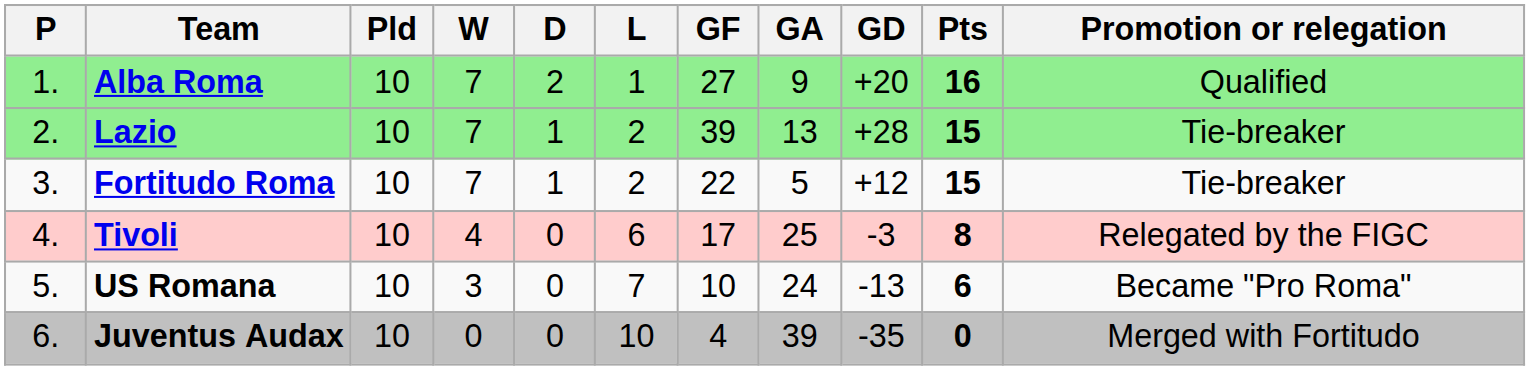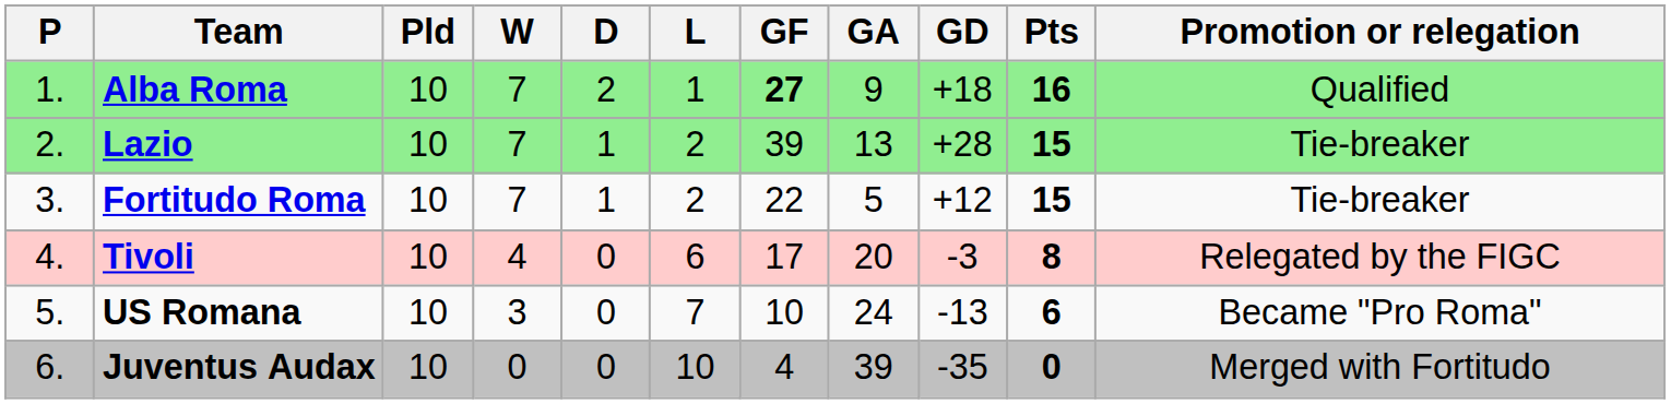 <table class="wikitable sortable" style="text-align: center;">
 <tr>
 <th width=33>P<br></th>
 <th>Team<br></th>
 <th width=33>Pld<br></th>
 <th width=33>W<br></th>
 <th width=33>D<br></th>
 <th width=33>L<br></th>
 <th width=33>GF<br></th>
 <th width=33>GA<br></th>
 <th width=33>GD<br></th>
 <th width=33>Pts<br></th>
 <th class="unsortable" width=250>Promotion or relegation<br></th>
 </tr>
 <tr style="background: #90EE90;">
 <td>1.</td>
 <td align="left"><strong><a href='#'>Alba Roma</a></strong></td>
 <td>10</td>
 <td>7</td>
 <td>2</td>
 <td>1</td>
-<td>27</td>
+<td><strong>27</strong></td>
 <td>9</td>
-<td>+20</td>
+<td>+18</td>
 <td><strong>16</strong></td>
 <td>Qualified</td>
 </tr>
 <tr style="background: #90EE90;">
 <td>2.</td>
 <td align="left"><strong><a href='#'>Lazio</a></strong></td>
 <td>10</td>
 <td>7</td>
 <td>1</td>
 <td>2</td>
 <td>39</td>
 <td>13</td>
 <td>+28</td>
 <td><strong>15</strong></td>
 <td rowspan="1">Tie-breaker</td>
 </tr>
 <tr>
 <td>3.</td>
 <td align="left"><strong><a href='#'>Fortitudo Roma</a></strong></td>
 <td>10</td>
 <td>7</td>
 <td>1</td>
 <td>2</td>
 <td>22</td>
 <td>5</td>
 <td>+12</td>
 <td><strong>15</strong></td>
 <td rowspan="1">Tie-breaker</td>
 </tr>
 <tr style="background:#FFCCCC">
 <td>4.</td>
 <td align="left"><strong><a href='#'>Tivoli</a></strong></td>
 <td>10</td>
 <td>4</td>
 <td>0</td>
 <td>6</td>
 <td>17</td>
-<td>25</td>
+<td>20</td>
 <td>-3</td>
 <td><strong>8</strong></td>
 <td>Relegated by the FIGC</td>
 </tr>
 <tr>
 <td>5.</td>
 <td align="left"><strong>US Romana</strong></td>
 <td>10</td>
 <td>3</td>
 <td>0</td>
 <td>7</td>
 <td>10</td>
 <td>24</td>
 <td>-13</td>
 <td><strong>6</strong></td>
 <td>Became "Pro Roma"</td>
 </tr>
 <tr style="background:silver">
 <td>6.</td>
 <td align="left"><strong>Juventus Audax</strong></td>
 <td>10</td>
 <td>0</td>
 <td>0</td>
 <td>10</td>
 <td>4</td>
 <td>39</td>
 <td>-35</td>
 <td><strong>0</strong></td>
 <td>Merged with Fortitudo</td>
 </tr>
 </table>
